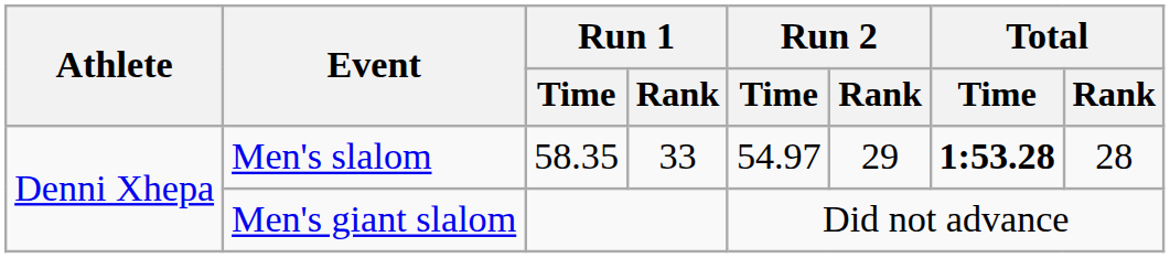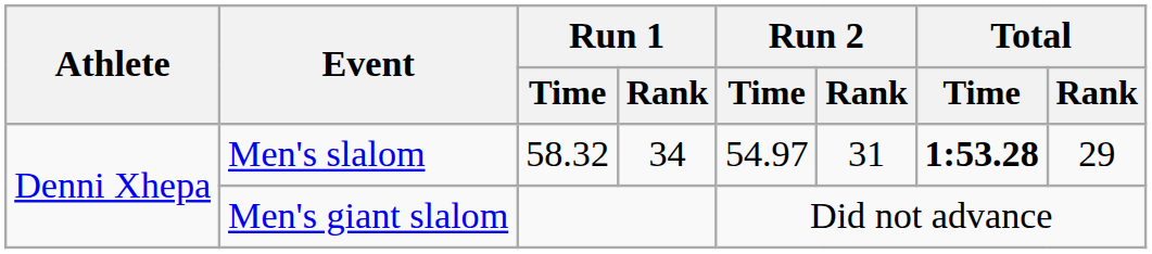 <table class=wikitable style=font-size:90%;text-align:center>
 <tr>
 <th rowspan=2>Athlete</th>
 <th rowspan=2>Event</th>
 <th colspan=2>Run 1</th>
 <th colspan=2>Run 2</th>
 <th colspan=2>Total</th>
 </tr>
 <tr style="font-size:95%">
 <th>Time</th>
 <th>Rank</th>
 <th>Time</th>
 <th>Rank</th>
 <th>Time</th>
 <th>Rank</th>
 </tr>
 <tr>
 <td align=left rowspan=2><a href='#'>Denni Xhepa</a></td>
 <td align=left><a href='#'>Men's slalom</a></td>
-<td>58.35</td>
-<td>33</td>
+<td>58.32</td>
+<td>34</td>
 <td>54.97</td>
+<td>31</td>
+<td><strong>1:53.28</strong></td>
 <td>29</td>
-<td><strong>1:53.28</strong></td>
-<td>28</td>
 </tr>
 <tr>
 <td align=left><a href='#'>Men's giant slalom</a></td>
 <td colspan=2></td>
 <td colspan=4>Did not advance</td>
 </tr>
 </table>
